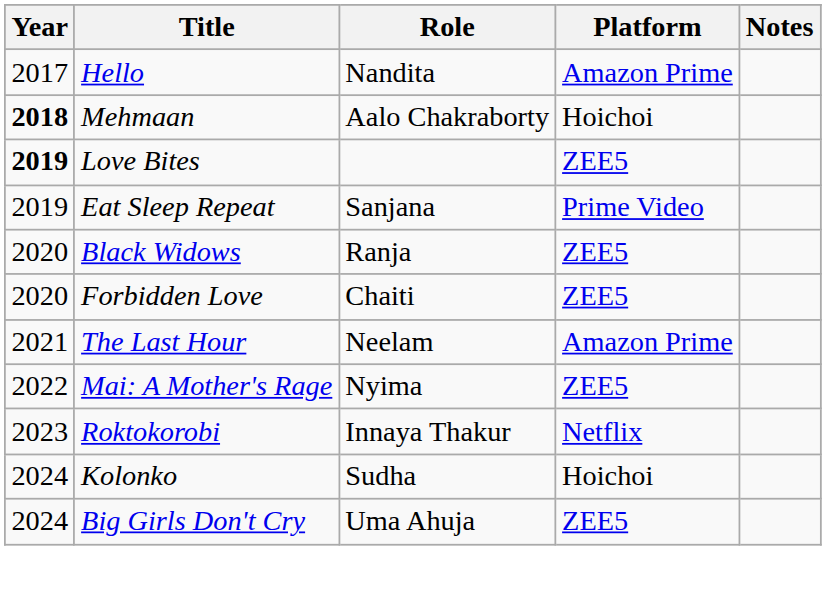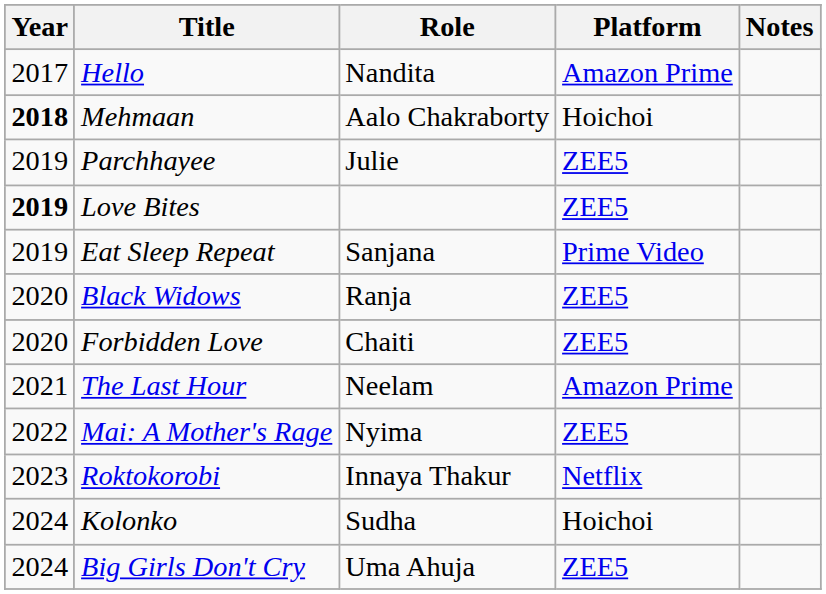 <table class="wikitable" border="1">
 <tr style="background:#ccc;">
 <th>Year</th>
 <th>Title</th>
 <th>Role</th>
 <th>Platform</th>
 <th>Notes</th>
 </tr>
 <tr>
 <td>2017</td>
 <td><em><a href='#'>Hello</a></em></td>
 <td>Nandita</td>
 <td><a href='#'>Amazon Prime</a></td>
 <td></td>
 </tr>
 <tr>
 <td><strong>2018</strong></td>
 <td><em>Mehmaan</em></td>
 <td>Aalo Chakraborty</td>
 <td>Hoichoi</td>
+<td></td>
+</tr>
+<tr>
+<td>2019</td>
+<td><em>Parchhayee</em></td>
+<td>Julie</td>
+<td><a href='#'>ZEE5</a></td>
 <td></td>
 </tr>
 <tr>
 <td><strong>2019</strong></td>
 <td><em>Love Bites</em></td>
 <td></td>
 <td><a href='#'>ZEE5</a></td>
 <td></td>
 </tr>
 <tr>
 <td>2019</td>
 <td><em>Eat Sleep Repeat</em></td>
 <td>Sanjana</td>
 <td><a href='#'>Prime Video</a></td>
 <td></td>
 </tr>
 <tr>
 <td>2020</td>
 <td><em><a href='#'>Black Widows</a></em></td>
 <td>Ranja</td>
 <td><a href='#'>ZEE5</a></td>
 <td></td>
 </tr>
 <tr>
 <td>2020</td>
 <td><em>Forbidden Love</em></td>
 <td>Chaiti</td>
 <td><a href='#'>ZEE5</a></td>
 <td></td>
 </tr>
 <tr>
 <td>2021</td>
 <td><em><a href='#'>The Last Hour</a></em></td>
 <td>Neelam</td>
 <td><a href='#'>Amazon Prime</a></td>
 <td></td>
 </tr>
 <tr>
 <td>2022</td>
 <td><em><a href='#'>Mai: A Mother's Rage</a></em></td>
 <td>Nyima</td>
 <td><a href='#'>ZEE5</a></td>
 <td></td>
 </tr>
 <tr>
 <td>2023</td>
 <td><em><a href='#'>Roktokorobi</a></em></td>
 <td>Innaya Thakur</td>
 <td><a href='#'>Netflix</a></td>
 <td></td>
 </tr>
 <tr>
 <td>2024</td>
 <td><em>Kolonko</em></td>
 <td>Sudha</td>
 <td>Hoichoi</td>
 <td></td>
 </tr>
 <tr>
 <td>2024</td>
 <td><em><a href='#'>Big Girls Don't Cry</a></em></td>
 <td>Uma Ahuja</td>
 <td><a href='#'>ZEE5</a></td>
 <td></td>
 </tr>
 </table>
